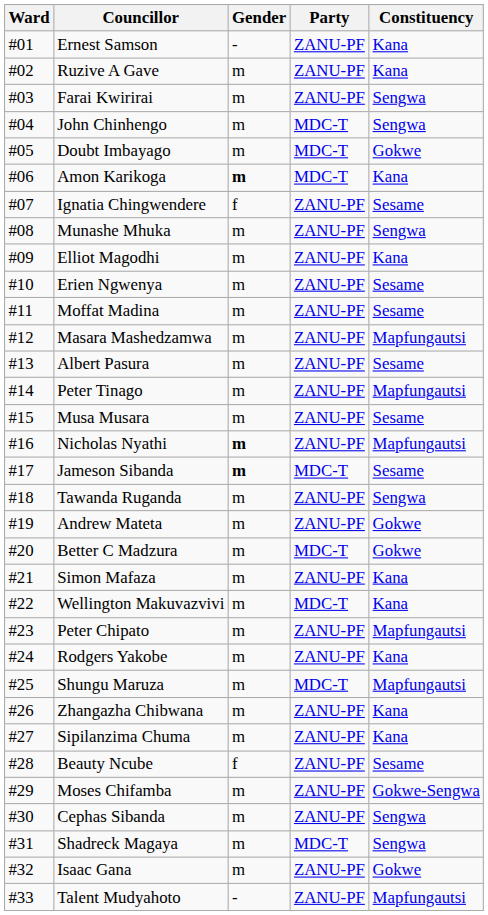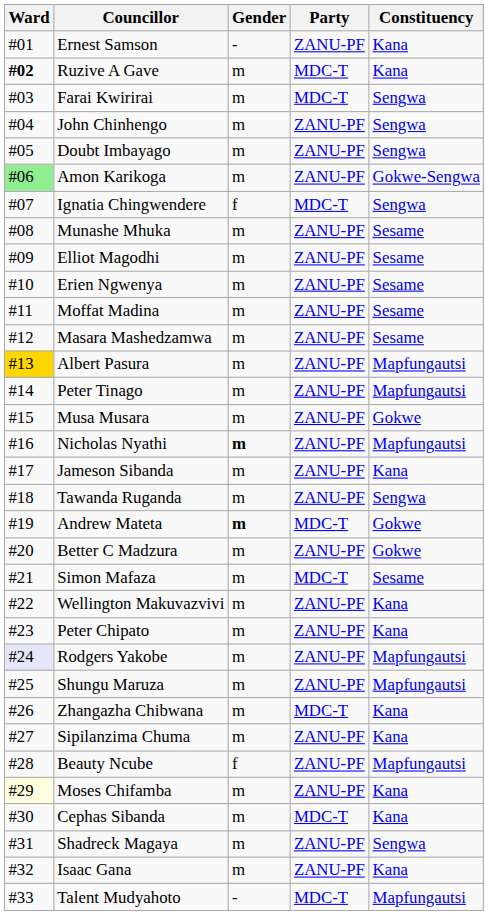 <table class="wikitable sortable" style="font-size: 100%;">
 <tr>
 <th>Ward</th>
 <th>Councillor</th>
 <th>Gender</th>
 <th>Party</th>
 <th>Constituency</th>
 </tr>
 <tr>
 <td>#01</td>
 <td>Ernest Samson</td>
 <td>-</td>
 <td><a href='#'>ZANU-PF</a></td>
 <td><a href='#'>Kana</a></td>
 </tr>
 <tr>
-<td>#02</td>
+<td><strong>#02</strong></td>
 <td>Ruzive A Gave</td>
 <td>m</td>
-<td><a href='#'>ZANU-PF</a></td>
+<td><a href='#'>MDC-T</a></td>
 <td><a href='#'>Kana</a></td>
 </tr>
 <tr>
 <td>#03</td>
 <td>Farai Kwirirai</td>
 <td>m</td>
-<td><a href='#'>ZANU-PF</a></td>
+<td><a href='#'>MDC-T</a></td>
 <td><a href='#'>Sengwa</a></td>
 </tr>
 <tr>
 <td>#04</td>
 <td>John Chinhengo</td>
 <td>m</td>
-<td><a href='#'>MDC-T</a></td>
+<td><a href='#'>ZANU-PF</a></td>
 <td><a href='#'>Sengwa</a></td>
 </tr>
 <tr>
 <td>#05</td>
 <td>Doubt Imbayago</td>
 <td>m</td>
-<td><a href='#'>MDC-T</a></td>
-<td><a href='#'>Gokwe</a></td>
+<td><a href='#'>ZANU-PF</a></td>
+<td><a href='#'>Sengwa</a></td>
 </tr>
 <tr>
-<td>#06</td>
+<td style="background: lightgreen;">#06</td>
 <td>Amon Karikoga</td>
-<td><strong>m</strong></td>
-<td><a href='#'>MDC-T</a></td>
-<td><a href='#'>Kana</a></td>
+<td>m</td>
+<td><a href='#'>ZANU-PF</a></td>
+<td><a href='#'>Gokwe-Sengwa</a></td>
 </tr>
 <tr>
 <td>#07</td>
 <td>Ignatia Chingwendere</td>
 <td>f</td>
-<td><a href='#'>ZANU-PF</a></td>
-<td><a href='#'>Sesame</a></td>
+<td><a href='#'>MDC-T</a></td>
+<td><a href='#'>Sengwa</a></td>
 </tr>
 <tr>
 <td>#08</td>
 <td>Munashe Mhuka</td>
 <td>m</td>
 <td><a href='#'>ZANU-PF</a></td>
-<td><a href='#'>Sengwa</a></td>
+<td><a href='#'>Sesame</a></td>
 </tr>
 <tr>
 <td>#09</td>
 <td>Elliot Magodhi</td>
 <td>m</td>
 <td><a href='#'>ZANU-PF</a></td>
-<td><a href='#'>Kana</a></td>
+<td><a href='#'>Sesame</a></td>
 </tr>
 <tr>
 <td>#10</td>
 <td>Erien Ngwenya</td>
 <td>m</td>
 <td><a href='#'>ZANU-PF</a></td>
 <td><a href='#'>Sesame</a></td>
 </tr>
 <tr>
 <td>#11</td>
 <td>Moffat Madina</td>
 <td>m</td>
 <td><a href='#'>ZANU-PF</a></td>
 <td><a href='#'>Sesame</a></td>
 </tr>
 <tr>
 <td>#12</td>
 <td>Masara Mashedzamwa</td>
 <td>m</td>
 <td><a href='#'>ZANU-PF</a></td>
-<td><a href='#'>Mapfungautsi</a></td>
+<td><a href='#'>Sesame</a></td>
 </tr>
 <tr>
-<td>#13</td>
+<td style="background: gold;">#13</td>
 <td>Albert Pasura</td>
 <td>m</td>
 <td><a href='#'>ZANU-PF</a></td>
-<td><a href='#'>Sesame</a></td>
+<td><a href='#'>Mapfungautsi</a></td>
 </tr>
 <tr>
 <td>#14</td>
 <td>Peter Tinago</td>
 <td>m</td>
 <td><a href='#'>ZANU-PF</a></td>
 <td><a href='#'>Mapfungautsi</a></td>
 </tr>
 <tr>
 <td>#15</td>
 <td>Musa Musara</td>
 <td>m</td>
 <td><a href='#'>ZANU-PF</a></td>
-<td><a href='#'>Sesame</a></td>
+<td><a href='#'>Gokwe</a></td>
 </tr>
 <tr>
 <td>#16</td>
 <td>Nicholas Nyathi</td>
 <td><strong>m</strong></td>
 <td><a href='#'>ZANU-PF</a></td>
 <td><a href='#'>Mapfungautsi</a></td>
 </tr>
 <tr>
 <td>#17</td>
 <td>Jameson Sibanda</td>
-<td><strong>m</strong></td>
-<td><a href='#'>MDC-T</a></td>
-<td><a href='#'>Sesame</a></td>
+<td>m</td>
+<td><a href='#'>ZANU-PF</a></td>
+<td><a href='#'>Kana</a></td>
 </tr>
 <tr>
 <td>#18</td>
 <td>Tawanda Ruganda</td>
 <td>m</td>
 <td><a href='#'>ZANU-PF</a></td>
 <td><a href='#'>Sengwa</a></td>
 </tr>
 <tr>
 <td>#19</td>
 <td>Andrew Mateta</td>
-<td>m</td>
-<td><a href='#'>ZANU-PF</a></td>
+<td><strong>m</strong></td>
+<td><a href='#'>MDC-T</a></td>
 <td><a href='#'>Gokwe</a></td>
 </tr>
 <tr>
 <td>#20</td>
 <td>Better C Madzura</td>
 <td>m</td>
-<td><a href='#'>MDC-T</a></td>
+<td><a href='#'>ZANU-PF</a></td>
 <td><a href='#'>Gokwe</a></td>
 </tr>
 <tr>
 <td>#21</td>
 <td>Simon Mafaza</td>
 <td>m</td>
-<td><a href='#'>ZANU-PF</a></td>
-<td><a href='#'>Kana</a></td>
+<td><a href='#'>MDC-T</a></td>
+<td><a href='#'>Sesame</a></td>
 </tr>
 <tr>
 <td>#22</td>
 <td>Wellington Makuvazvivi</td>
 <td>m</td>
-<td><a href='#'>MDC-T</a></td>
+<td><a href='#'>ZANU-PF</a></td>
 <td><a href='#'>Kana</a></td>
 </tr>
 <tr>
 <td>#23</td>
 <td>Peter Chipato</td>
 <td>m</td>
 <td><a href='#'>ZANU-PF</a></td>
-<td><a href='#'>Mapfungautsi</a></td>
+<td><a href='#'>Kana</a></td>
 </tr>
 <tr>
-<td>#24</td>
+<td style="background: lavender;">#24</td>
 <td>Rodgers Yakobe</td>
 <td>m</td>
 <td><a href='#'>ZANU-PF</a></td>
-<td><a href='#'>Kana</a></td>
+<td><a href='#'>Mapfungautsi</a></td>
 </tr>
 <tr>
 <td>#25</td>
 <td>Shungu Maruza</td>
 <td>m</td>
-<td><a href='#'>MDC-T</a></td>
+<td><a href='#'>ZANU-PF</a></td>
 <td><a href='#'>Mapfungautsi</a></td>
 </tr>
 <tr>
 <td>#26</td>
 <td>Zhangazha Chibwana</td>
 <td>m</td>
-<td><a href='#'>ZANU-PF</a></td>
+<td><a href='#'>MDC-T</a></td>
 <td><a href='#'>Kana</a></td>
 </tr>
 <tr>
 <td>#27</td>
 <td>Sipilanzima Chuma</td>
 <td>m</td>
 <td><a href='#'>ZANU-PF</a></td>
 <td><a href='#'>Kana</a></td>
 </tr>
 <tr>
 <td>#28</td>
 <td>Beauty Ncube</td>
 <td>f</td>
 <td><a href='#'>ZANU-PF</a></td>
-<td><a href='#'>Sesame</a></td>
+<td><a href='#'>Mapfungautsi</a></td>
 </tr>
 <tr>
-<td>#29</td>
+<td style="background: lightyellow;">#29</td>
 <td>Moses Chifamba</td>
 <td>m</td>
 <td><a href='#'>ZANU-PF</a></td>
-<td><a href='#'>Gokwe-Sengwa</a></td>
+<td><a href='#'>Kana</a></td>
 </tr>
 <tr>
 <td>#30</td>
 <td>Cephas Sibanda</td>
 <td>m</td>
-<td><a href='#'>ZANU-PF</a></td>
-<td><a href='#'>Sengwa</a></td>
+<td><a href='#'>MDC-T</a></td>
+<td><a href='#'>Kana</a></td>
 </tr>
 <tr>
 <td>#31</td>
 <td>Shadreck Magaya</td>
 <td>m</td>
-<td><a href='#'>MDC-T</a></td>
+<td><a href='#'>ZANU-PF</a></td>
 <td><a href='#'>Sengwa</a></td>
 </tr>
 <tr>
 <td>#32</td>
 <td>Isaac Gana</td>
 <td>m</td>
 <td><a href='#'>ZANU-PF</a></td>
-<td><a href='#'>Gokwe</a></td>
+<td><a href='#'>Kana</a></td>
 </tr>
 <tr>
 <td>#33</td>
 <td>Talent Mudyahoto</td>
 <td>-</td>
-<td><a href='#'>ZANU-PF</a></td>
+<td><a href='#'>MDC-T</a></td>
 <td><a href='#'>Mapfungautsi</a></td>
 </tr>
 <tr>
 </tr>
 </table>
